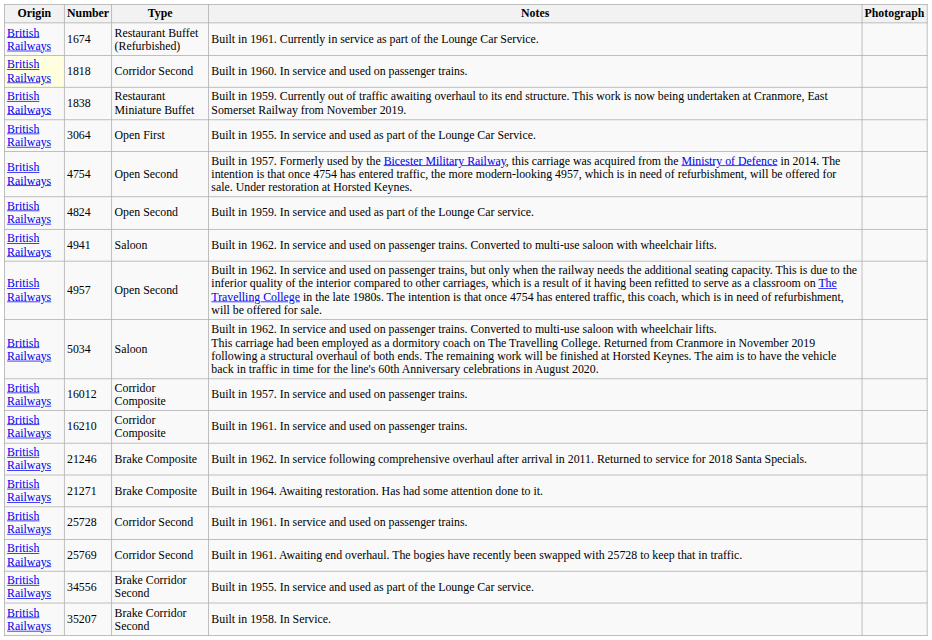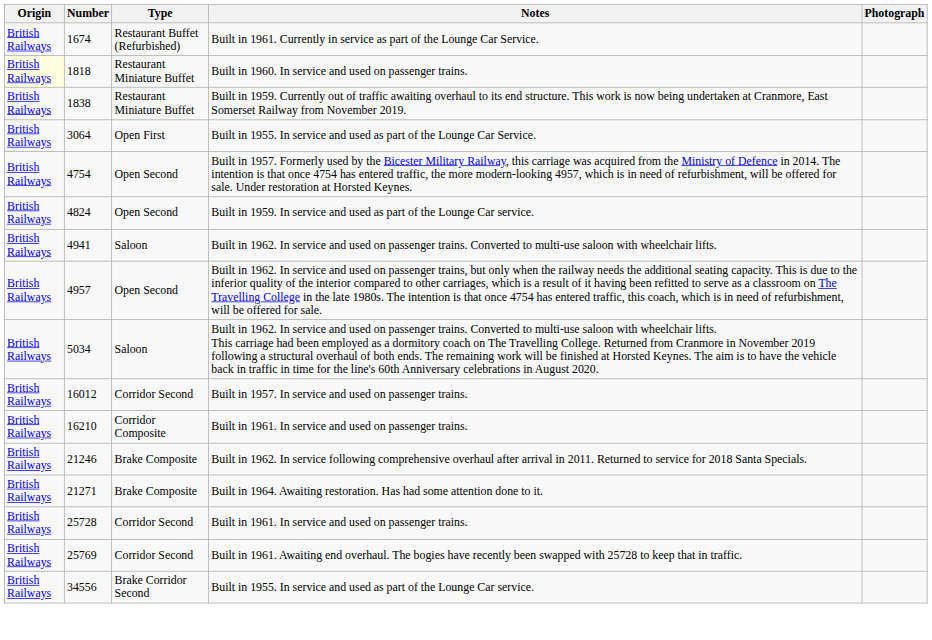 <table class="wikitable">
 <tr>
 <th>Origin</th>
 <th>Number</th>
 <th>Type</th>
 <th>Notes</th>
 <th>Photograph</th>
 </tr>
 <tr>
 <td><a href='#'>British Railways</a></td>
 <td>1674</td>
 <td>Restaurant Buffet (Refurbished)</td>
 <td>Built in 1961. Currently in service as part of the Lounge Car Service.</td>
 <td></td>
 </tr>
 <tr>
 <td style="background: lightyellow;"><a href='#'>British Railways</a></td>
 <td>1818</td>
-<td>Corridor Second</td>
+<td>Restaurant Miniature Buffet</td>
 <td>Built in 1960. In service and used on passenger trains.</td>
 <td></td>
 </tr>
 <tr>
 <td><a href='#'>British Railways</a></td>
 <td>1838</td>
 <td>Restaurant Miniature Buffet</td>
 <td>Built in 1959. Currently out of traffic awaiting overhaul to its end structure. This work is now being undertaken at Cranmore, East Somerset Railway from November 2019.</td>
 <td></td>
 </tr>
 <tr>
 <td><a href='#'>British Railways</a></td>
 <td>3064</td>
 <td>Open First</td>
 <td>Built in 1955. In service and used as part of the Lounge Car Service.</td>
 <td></td>
 </tr>
 <tr>
 <td><a href='#'>British Railways</a></td>
 <td>4754</td>
 <td>Open Second</td>
 <td>Built in 1957. Formerly used by the <a href='#'>Bicester Military Railway</a>, this carriage was acquired from the <a href='#'>Ministry of Defence</a> in 2014. The intention is that once 4754 has entered traffic, the more modern-looking 4957, which is in need of refurbishment, will be offered for sale. Under restoration at Horsted Keynes.</td>
 <td></td>
 </tr>
 <tr>
 <td><a href='#'>British Railways</a></td>
 <td>4824</td>
 <td>Open Second</td>
 <td>Built in 1959. In service and used as part of the Lounge Car service.</td>
 <td></td>
 </tr>
 <tr>
 <td><a href='#'>British Railways</a></td>
 <td>4941</td>
 <td>Saloon</td>
 <td>Built in 1962. In service and used on passenger trains. Converted to multi-use saloon with wheelchair lifts.</td>
 <td></td>
 </tr>
 <tr>
 <td><a href='#'>British Railways</a></td>
 <td>4957</td>
 <td>Open Second</td>
 <td>Built in 1962. In service and used on passenger trains, but only when the railway needs the additional seating capacity. This is due to the inferior quality of the interior compared to other carriages, which is a result of it having been refitted to serve as a classroom on <a href='#'>The Travelling College</a> in the late 1980s. The intention is that once 4754 has entered traffic, this coach, which is in need of refurbishment, will be offered for sale.</td>
 <td></td>
 </tr>
 <tr>
 <td><a href='#'>British Railways</a></td>
 <td>5034</td>
 <td>Saloon</td>
 <td>Built in 1962. In service and used on passenger trains. Converted to multi-use saloon with wheelchair lifts.<br>This carriage had been employed as a dormitory coach on The Travelling College. Returned from Cranmore in November 2019 following a structural overhaul of both ends. The remaining work will be finished at Horsted Keynes. The aim is to have the vehicle back in traffic in time for the line's 60th Anniversary celebrations in August 2020.</td>
 <td></td>
 </tr>
 <tr>
 <td><a href='#'>British Railways</a></td>
 <td>16012</td>
-<td>Corridor Composite</td>
+<td>Corridor Second</td>
 <td>Built in 1957. In service and used on passenger trains.</td>
 <td></td>
 </tr>
 <tr>
 <td><a href='#'>British Railways</a></td>
 <td>16210</td>
 <td>Corridor Composite</td>
 <td>Built in 1961. In service and used on passenger trains.</td>
 <td></td>
 </tr>
 <tr>
 <td><a href='#'>British Railways</a></td>
 <td>21246</td>
 <td>Brake Composite</td>
 <td>Built in 1962. In service following comprehensive overhaul after arrival in 2011. Returned to service for 2018 Santa Specials.</td>
 <td></td>
 </tr>
 <tr>
 <td><a href='#'>British Railways</a></td>
 <td>21271</td>
 <td>Brake Composite</td>
 <td>Built in 1964. Awaiting restoration. Has had some attention done to it.</td>
 <td></td>
 </tr>
 <tr>
 <td><a href='#'>British Railways</a></td>
 <td>25728</td>
 <td>Corridor Second</td>
 <td>Built in 1961. In service and used on passenger trains.</td>
 <td></td>
 </tr>
 <tr>
 <td><a href='#'>British Railways</a></td>
 <td>25769</td>
 <td>Corridor Second</td>
 <td>Built in 1961. Awaiting end overhaul. The bogies have recently been swapped with 25728 to keep that in traffic.</td>
 <td></td>
 </tr>
 <tr>
 <td><a href='#'>British Railways</a></td>
 <td>34556</td>
 <td>Brake Corridor Second</td>
 <td>Built in 1955. In service and used as part of the Lounge Car service.</td>
 <td></td>
 </tr>
-<tr>
-<td><a href='#'>British Railways</a></td>
-<td>35207</td>
-<td>Brake Corridor Second</td>
-<td>Built in 1958. In Service.</td>
-<td></td>
-</tr>
 </table>
